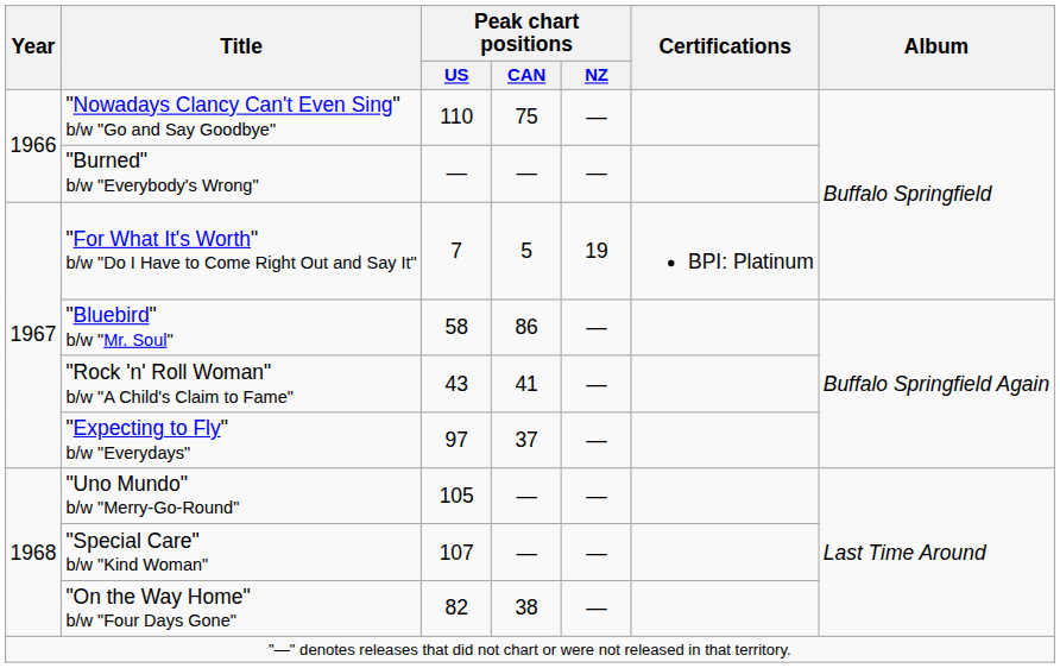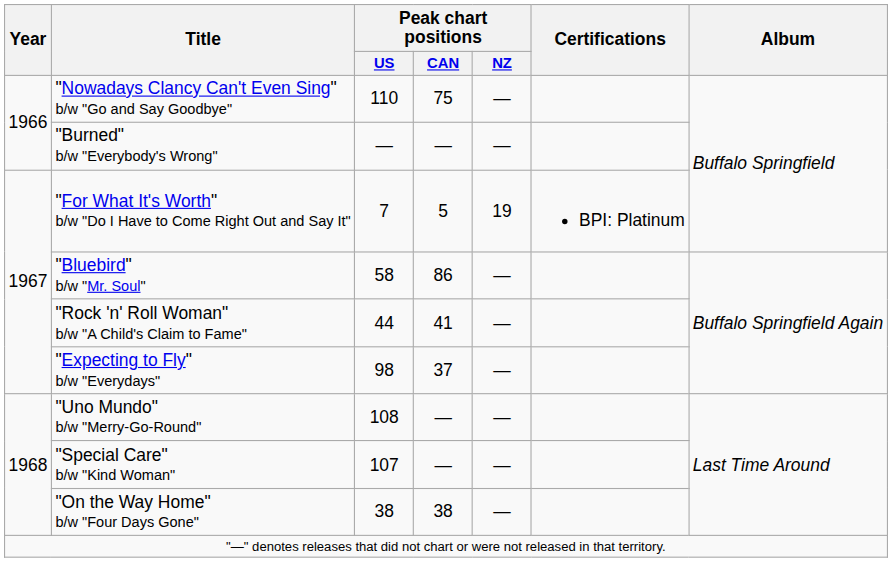 <table class="wikitable">
 <tr>
 <th scope="col" rowspan="2">Year</th>
 <th scope="col" rowspan="2">Title</th>
 <th scope="col" colspan="3">Peak chart positions</th>
 <th scope="col" rowspan="2">Certifications</th>
 <th scope="col" rowspan="2">Album</th>
 </tr>
 <tr>
 <th style="width: 3.5em; font-size: 85%;"><a href='#'>US</a><br></th>
 <th style="width: 3.5em; font-size: 85%;"><a href='#'>CAN</a><br></th>
 <th style="width: 3.5em; font-size: 85%;"><a href='#'>NZ</a><br></th>
 </tr>
 <tr>
 <td rowspan="2">1966</td>
 <td>"<a href='#'>Nowadays Clancy Can't Even Sing</a>"<br><small>b/w "Go and Say Goodbye"</small></td>
 <td style="text-align: center;">110</td>
 <td style="text-align: center;">75</td>
 <td style="text-align: center;">—</td>
 <td></td>
 <td rowspan="3"><em>Buffalo Springfield</em></td>
 </tr>
 <tr>
 <td>"Burned"<br><small>b/w "Everybody's Wrong"</small></td>
 <td style="text-align: center;">—</td>
 <td style="text-align: center;">—</td>
 <td style="text-align: center;">—</td>
 <td></td>
 </tr>
 <tr>
 <td rowspan="4">1967</td>
 <td>"<a href='#'>For What It's Worth</a>"<br><small>b/w "Do I Have to Come Right Out and Say It"</small></td>
 <td style="text-align: center;">7</td>
 <td style="text-align: center;">5</td>
 <td style="text-align: center;">19</td>
 <td><br><ul><li>BPI: Platinum</li></ul></td>
 </tr>
 <tr>
 <td>"<a href='#'>Bluebird</a>"<br><small>b/w "<a href='#'>Mr. Soul</a>"</small></td>
 <td style="text-align: center;">58</td>
 <td style="text-align: center;">86</td>
 <td style="text-align: center;">—</td>
 <td></td>
 <td rowspan="3"><em>Buffalo Springfield Again</em></td>
 </tr>
 <tr>
 <td>"Rock 'n' Roll Woman"<br><small>b/w "A Child's Claim to Fame"</small></td>
-<td style="text-align: center;">43</td>
+<td style="text-align: center;">44</td>
 <td style="text-align: center;">41</td>
 <td style="text-align: center;">—</td>
 <td></td>
 </tr>
 <tr>
 <td>"<a href='#'>Expecting to Fly</a>"<br><small>b/w "Everydays"</small></td>
-<td style="text-align: center;">97</td>
+<td style="text-align: center;">98</td>
 <td style="text-align: center;">37</td>
 <td style="text-align: center;">—</td>
 <td></td>
 </tr>
 <tr>
 <td rowspan="3">1968</td>
 <td>"Uno Mundo"<br><small>b/w "Merry-Go-Round"</small></td>
-<td style="text-align: center;">105</td>
+<td style="text-align: center;">108</td>
 <td style="text-align: center;">—</td>
 <td style="text-align: center;">—</td>
 <td></td>
 <td rowspan="3"><em>Last Time Around</em></td>
 </tr>
 <tr>
 <td>"Special Care"<br><small>b/w "Kind Woman"</small></td>
 <td style="text-align: center;">107</td>
 <td style="text-align: center;">—</td>
 <td style="text-align: center;">—</td>
 <td></td>
 </tr>
 <tr>
 <td>"On the Way Home"<br><small>b/w "Four Days Gone"</small></td>
-<td style="text-align: center;">82</td>
+<td style="text-align: center;">38</td>
 <td style="text-align: center;">38</td>
 <td style="text-align: center;">—</td>
 <td></td>
 </tr>
 <tr>
 <td colspan="7" style="text-align:center; font-size:9pt;">"—" denotes releases that did not chart or were not released in that territory.</td>
 </tr>
 </table>
